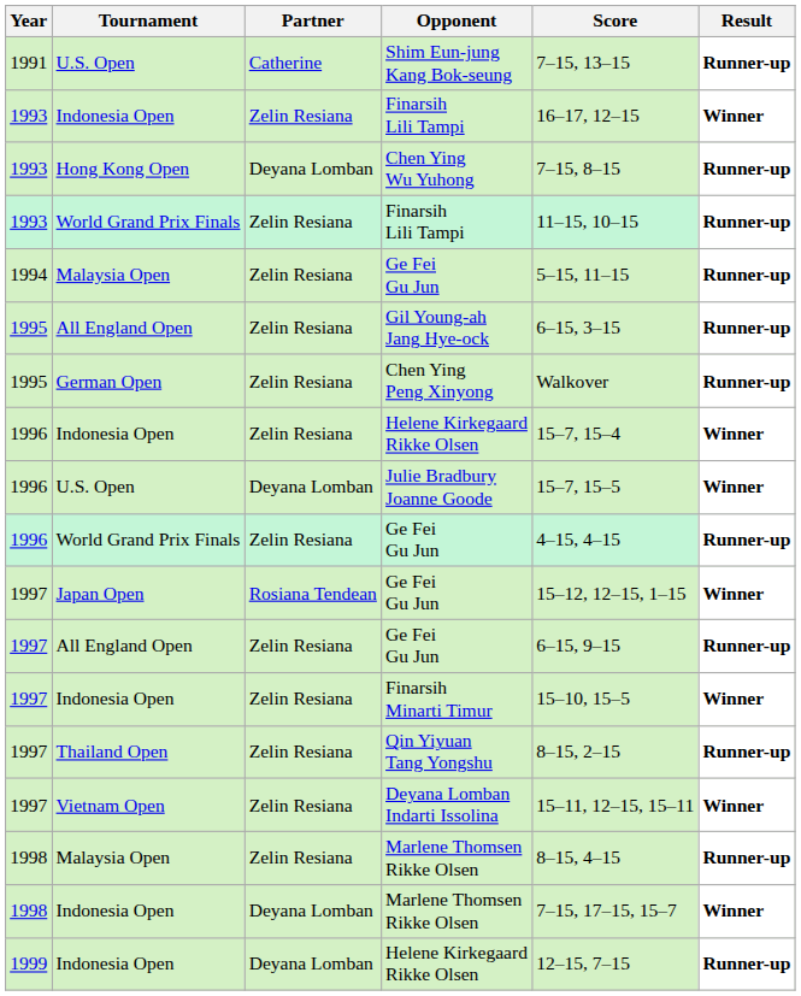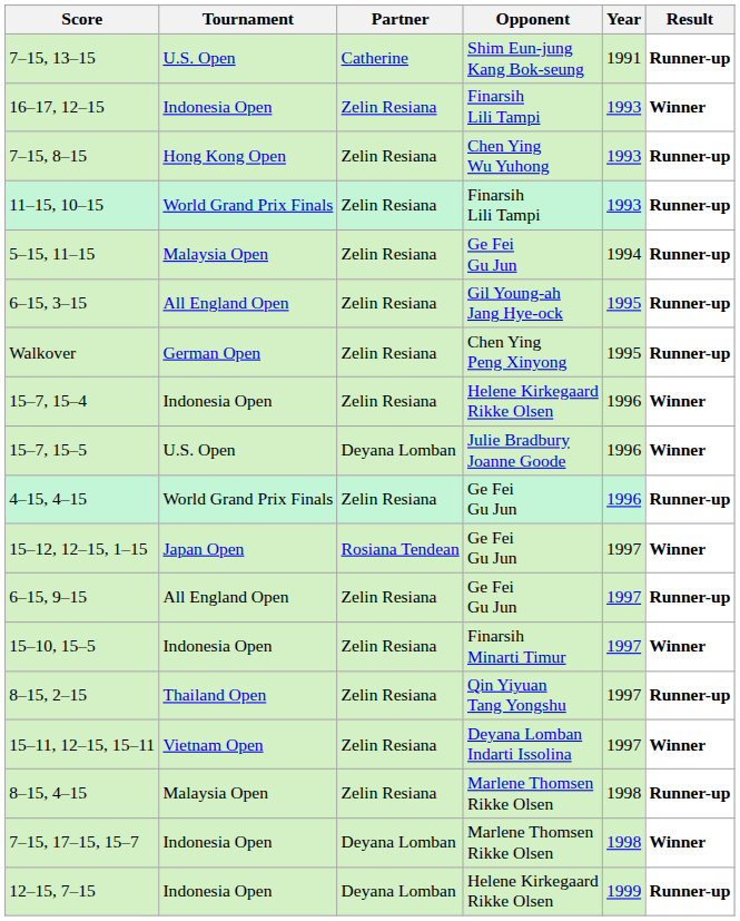 <table class="sortable wikitable" style="font-size: 90%;">
 <tr>
-<th>Year</th>
+<th>Score</th>
 <th>Tournament</th>
 <th>Partner</th>
 <th>Opponent</th>
-<th>Score</th>
+<th>Year</th>
 <th>Result</th>
 </tr>
 <tr style="background:#D4F1C5">
-<td align="center">1991</td>
+<td align="left">7–15, 13–15</td>
 <td align="left"><a href='#'>U.S. Open</a></td>
 <td align="left"> <a href='#'>Catherine</a></td>
 <td align="left"> <a href='#'>Shim Eun-jung</a> <br>  <a href='#'>Kang Bok-seung</a></td>
-<td align="left">7–15, 13–15</td>
+<td align="center">1991</td>
 <td style="text-align:left; background:white"> <strong>Runner-up</strong></td>
 </tr>
 <tr style="background:#D4F1C5">
-<td align="center"><a href='#'>1993</a></td>
+<td align="left">16–17, 12–15</td>
 <td align="left"><a href='#'>Indonesia Open</a></td>
 <td align="left"> <a href='#'>Zelin Resiana</a></td>
 <td align="left"> <a href='#'>Finarsih</a> <br>  <a href='#'>Lili Tampi</a></td>
-<td align="left">16–17, 12–15</td>
+<td align="center"><a href='#'>1993</a></td>
 <td style="text-align:left; background:white"> <strong>Winner</strong></td>
 </tr>
 <tr style="background:#D4F1C5">
+<td align="left">7–15, 8–15</td>
+<td align="left"><a href='#'>Hong Kong Open</a></td>
+<td align="left"> Zelin Resiana</td>
+<td align="left"> <a href='#'>Chen Ying</a> <br>  <a href='#'>Wu Yuhong</a></td>
 <td align="center"><a href='#'>1993</a></td>
-<td align="left"><a href='#'>Hong Kong Open</a></td>
-<td align="left"> Deyana Lomban</td>
-<td align="left"> <a href='#'>Chen Ying</a> <br>  <a href='#'>Wu Yuhong</a></td>
-<td align="left">7–15, 8–15</td>
 <td style="text-align:left; background:white"> <strong>Runner-up</strong></td>
 </tr>
 <tr style="background:#C3F6D7">
-<td align="center"><a href='#'>1993</a></td>
+<td align="left">11–15, 10–15</td>
 <td align="left"><a href='#'>World Grand Prix Finals</a></td>
 <td align="left"> Zelin Resiana</td>
 <td align="left"> Finarsih <br>  Lili Tampi</td>
-<td align="left">11–15, 10–15</td>
+<td align="center"><a href='#'>1993</a></td>
 <td style="text-align:left; background:white"> <strong>Runner-up</strong></td>
 </tr>
 <tr style="background:#D4F1C5">
-<td align="center">1994</td>
+<td align="left">5–15, 11–15</td>
 <td align="left"><a href='#'>Malaysia Open</a></td>
 <td align="left"> Zelin Resiana</td>
 <td align="left"> <a href='#'>Ge Fei</a> <br>  <a href='#'>Gu Jun</a></td>
-<td align="left">5–15, 11–15</td>
+<td align="center">1994</td>
 <td style="text-align:left; background:white"> <strong>Runner-up</strong></td>
 </tr>
 <tr style="background:#D4F1C5">
-<td align="center"><a href='#'>1995</a></td>
+<td align="left">6–15, 3–15</td>
 <td align="left"><a href='#'>All England Open</a></td>
 <td align="left"> Zelin Resiana</td>
 <td align="left"> <a href='#'>Gil Young-ah</a> <br>  <a href='#'>Jang Hye-ock</a></td>
-<td align="left">6–15, 3–15</td>
+<td align="center"><a href='#'>1995</a></td>
 <td style="text-align:left; background:white"> <strong>Runner-up</strong></td>
 </tr>
 <tr style="background:#D4F1C5">
-<td align="center">1995</td>
+<td align="left">Walkover</td>
 <td align="left"><a href='#'>German Open</a></td>
 <td align="left"> Zelin Resiana</td>
 <td align="left"> Chen Ying <br>  <a href='#'>Peng Xinyong</a></td>
-<td align="left">Walkover</td>
+<td align="center">1995</td>
 <td style="text-align:left; background:white"> <strong>Runner-up</strong></td>
 </tr>
 <tr style="background:#D4F1C5">
-<td align="center">1996</td>
+<td align="left">15–7, 15–4</td>
 <td align="left">Indonesia Open</td>
 <td align="left"> Zelin Resiana</td>
 <td align="left"> <a href='#'>Helene Kirkegaard</a> <br>  <a href='#'>Rikke Olsen</a></td>
-<td align="left">15–7, 15–4</td>
+<td align="center">1996</td>
 <td style="text-align:left; background:white"> <strong>Winner</strong></td>
 </tr>
 <tr style="background:#D4F1C5">
-<td align="center">1996</td>
+<td align="left">15–7, 15–5</td>
 <td align="left">U.S. Open</td>
 <td align="left"> Deyana Lomban</td>
 <td align="left"> <a href='#'>Julie Bradbury</a> <br>  <a href='#'>Joanne Goode</a></td>
-<td align="left">15–7, 15–5</td>
+<td align="center">1996</td>
 <td style="text-align:left; background:white"> <strong>Winner</strong></td>
 </tr>
 <tr style="background:#C3F6D7">
-<td align="center"><a href='#'>1996</a></td>
+<td align="left">4–15, 4–15</td>
 <td align="left">World Grand Prix Finals</td>
 <td align="left"> Zelin Resiana</td>
 <td align="left"> Ge Fei <br>  Gu Jun</td>
-<td align="left">4–15, 4–15</td>
+<td align="center"><a href='#'>1996</a></td>
 <td style="text-align:left; background:white"> <strong>Runner-up</strong></td>
 </tr>
 <tr style="background:#D4F1C5">
-<td align="center">1997</td>
+<td align="left">15–12, 12–15, 1–15</td>
 <td align="left"><a href='#'>Japan Open</a></td>
 <td align="left"> <a href='#'>Rosiana Tendean</a></td>
 <td align="left"> Ge Fei <br>  Gu Jun</td>
-<td align="left">15–12, 12–15, 1–15</td>
+<td align="center">1997</td>
 <td style="text-align:left; background:white"> <strong>Winner</strong></td>
 </tr>
 <tr style="background:#D4F1C5">
-<td align="center"><a href='#'>1997</a></td>
+<td align="left">6–15, 9–15</td>
 <td align="left">All England Open</td>
 <td align="left"> Zelin Resiana</td>
 <td align="left"> Ge Fei <br>  Gu Jun</td>
-<td align="left">6–15, 9–15</td>
+<td align="center"><a href='#'>1997</a></td>
 <td style="text-align:left; background:white"> <strong>Runner-up</strong></td>
 </tr>
 <tr style="background:#D4F1C5">
-<td align="center"><a href='#'>1997</a></td>
+<td align="left">15–10, 15–5</td>
 <td align="left">Indonesia Open</td>
 <td align="left"> Zelin Resiana</td>
 <td align="left"> Finarsih <br>  <a href='#'>Minarti Timur</a></td>
-<td align="left">15–10, 15–5</td>
+<td align="center"><a href='#'>1997</a></td>
 <td style="text-align:left; background:white"> <strong>Winner</strong></td>
 </tr>
 <tr style="background:#D4F1C5">
-<td align="center">1997</td>
+<td align="left">8–15, 2–15</td>
 <td align="left"><a href='#'>Thailand Open</a></td>
 <td align="left"> Zelin Resiana</td>
 <td align="left"> <a href='#'>Qin Yiyuan</a> <br>  <a href='#'>Tang Yongshu</a></td>
-<td align="left">8–15, 2–15</td>
+<td align="center">1997</td>
 <td style="text-align:left; background:white"> <strong>Runner-up</strong></td>
 </tr>
 <tr style="background:#D4F1C5">
-<td align="center">1997</td>
+<td align="left">15–11, 12–15, 15–11</td>
 <td align="left"><a href='#'>Vietnam Open</a></td>
 <td align="left"> Zelin Resiana</td>
 <td align="left"> <a href='#'>Deyana Lomban</a> <br>  <a href='#'>Indarti Issolina</a></td>
-<td align="left">15–11, 12–15, 15–11</td>
+<td align="center">1997</td>
 <td style="text-align:left; background:white"> <strong>Winner</strong></td>
 </tr>
 <tr style="background:#D4F1C5">
-<td align="center">1998</td>
+<td align="left">8–15, 4–15</td>
 <td align="left">Malaysia Open</td>
 <td align="left"> Zelin Resiana</td>
 <td align="left"> <a href='#'>Marlene Thomsen</a> <br>  Rikke Olsen</td>
-<td align="left">8–15, 4–15</td>
+<td align="center">1998</td>
 <td style="text-align:left; background:white"> <strong>Runner-up</strong></td>
 </tr>
 <tr style="background:#D4F1C5">
-<td align="center"><a href='#'>1998</a></td>
+<td align="left">7–15, 17–15, 15–7</td>
 <td align="left">Indonesia Open</td>
 <td align="left"> Deyana Lomban</td>
 <td align="left"> Marlene Thomsen <br>  Rikke Olsen</td>
-<td align="left">7–15, 17–15, 15–7</td>
+<td align="center"><a href='#'>1998</a></td>
 <td style="text-align:left; background:white"> <strong>Winner</strong></td>
 </tr>
 <tr style="background:#D4F1C5">
-<td align="center"><a href='#'>1999</a></td>
+<td align="left">12–15, 7–15</td>
 <td align="left">Indonesia Open</td>
 <td align="left"> Deyana Lomban</td>
 <td align="left"> Helene Kirkegaard <br>  Rikke Olsen</td>
-<td align="left">12–15, 7–15</td>
+<td align="center"><a href='#'>1999</a></td>
 <td style="text-align:left; background:white"> <strong>Runner-up</strong></td>
 </tr>
 </table>
